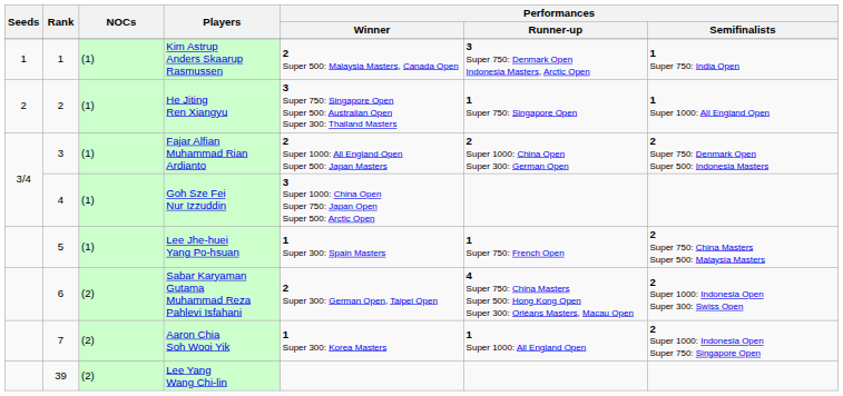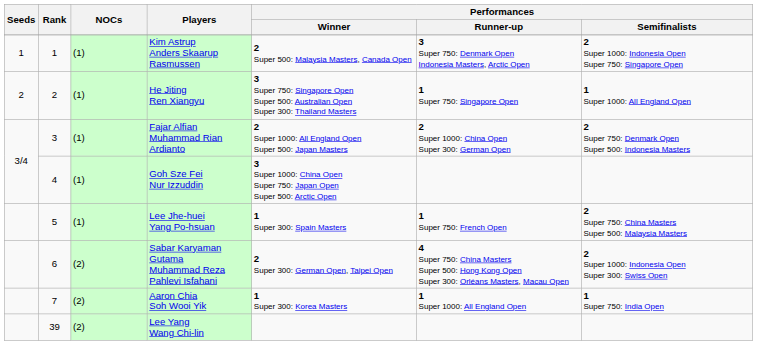 <table class="wikitable" style="text-align:center">
 <tr>
 <th rowspan="2" width="50">Seeds</th>
 <th rowspan="2" width="50">Rank</th>
 <th rowspan="2" width="150">NOCs</th>
 <th rowspan="2" width="200">Players</th>
 <th colspan="3">Performances</th>
 </tr>
 <tr>
 <th width="350">Winner</th>
 <th width="350">Runner-up</th>
 <th width="350">Semifinalists</th>
 </tr>
 <tr>
 </tr>
 <tr>
 <td>1</td>
 <td>1</td>
 <td style="text-align:left; background:#ccffcc"> (1)</td>
 <td style="text-align:left; background:#ccffcc"><a href='#'>Kim Astrup</a><br><a href='#'>Anders Skaarup Rasmussen</a></td>
 <td style="text-align:left"><strong>2</strong><br><small>Super 500: <a href='#'>Malaysia Masters</a>, <a href='#'>Canada Open</a></small></td>
 <td style="text-align:left"><strong>3</strong><br><small>Super 750: <a href='#'>Denmark Open</a><br><a href='#'>Indonesia Masters</a>, <a href='#'>Arctic Open</a></small></td>
-<td style="text-align:left"><strong>1</strong><br><small>Super 750: <a href='#'>India Open</a></small></td>
+<td style="text-align:left"><strong>2</strong><br><small>Super 1000: <a href='#'>Indonesia Open</a><br>Super 750: <a href='#'>Singapore Open</a></small></td>
 </tr>
 <tr>
 <td>2</td>
 <td>2</td>
 <td style="text-align:left; background:#ccffcc"> (1)</td>
 <td style="text-align:left; background:#ccffcc"><a href='#'>He Jiting</a><br><a href='#'>Ren Xiangyu</a></td>
 <td style="text-align:left"><strong>3</strong><br><small>Super 750: <a href='#'>Singapore Open</a><br>Super 500: <a href='#'>Australian Open</a><br>Super 300: <a href='#'>Thailand Masters</a></small></td>
 <td style="text-align:left"><strong>1</strong><br><small>Super 750: <a href='#'>Singapore Open</a></small></td>
 <td style="text-align:left"><strong>1</strong><br><small>Super 1000: <a href='#'>All England Open</a></small></td>
 </tr>
 <tr>
 <td rowspan="2">3/4</td>
 <td>3</td>
 <td style="text-align:left; background:#ccffcc"> (1)</td>
 <td style="text-align:left; background:#ccffcc"><a href='#'>Fajar Alfian</a><br><a href='#'>Muhammad Rian Ardianto</a></td>
 <td style="text-align:left"><strong>2</strong><br><small>Super 1000: <a href='#'>All England Open</a><br>Super 500: <a href='#'>Japan Masters</a></small></td>
 <td style="text-align:left"><strong>2</strong><br><small>Super 1000: <a href='#'>China Open</a><br>Super 300: <a href='#'>German Open</a></small></td>
 <td style="text-align:left"><strong>2</strong><br><small>Super 750: <a href='#'>Denmark Open</a><br>Super 500: <a href='#'>Indonesia Masters</a></small></td>
 </tr>
 <tr>
 <td>4</td>
 <td style="text-align:left; background:#ccffcc"> (1)</td>
 <td style="text-align:left; background:#ccffcc"><a href='#'>Goh Sze Fei</a><br><a href='#'>Nur Izzuddin</a></td>
 <td style="text-align:left"><strong>3</strong><br><small>Super 1000: <a href='#'>China Open</a><br>Super 750: <a href='#'>Japan Open</a><br>Super 500: <a href='#'>Arctic Open</a></small></td>
 <td style="text-align:left"></td>
 <td style="text-align:left"></td>
 </tr>
 <tr>
 <td></td>
 <td>5</td>
 <td style="text-align:left; background:#ccffcc"> (1)</td>
 <td style="text-align:left; background:#ccffcc"><a href='#'>Lee Jhe-huei</a><br><a href='#'>Yang Po-hsuan</a></td>
 <td style="text-align:left"><strong>1</strong><br><small>Super 300: <a href='#'>Spain Masters</a></small></td>
 <td style="text-align:left"><strong>1</strong><br><small>Super 750: <a href='#'>French Open</a></small></td>
 <td style="text-align:left"><strong>2</strong><br><small>Super 750: <a href='#'>China Masters</a><br>Super 500: <a href='#'>Malaysia Masters</a></small></td>
 </tr>
 <tr>
 <td></td>
 <td>6</td>
 <td style="text-align:left; background:#ccffcc"> (2)</td>
 <td style="text-align:left; background:#ccffcc"><a href='#'>Sabar Karyaman Gutama</a><br><a href='#'>Muhammad Reza Pahlevi Isfahani</a></td>
 <td style="text-align:left"><strong>2</strong><br><small>Super 300: <a href='#'>German Open</a>, <a href='#'>Taipei Open</a></small></td>
 <td style="text-align:left"><strong>4</strong><br><small>Super 750: <a href='#'>China Masters</a><br>Super 500: <a href='#'>Hong Kong Open</a><br>Super 300: <a href='#'>Orléans Masters</a>, <a href='#'>Macau Open</a></small></td>
 <td style="text-align:left"><strong>2</strong><br><small>Super 1000: <a href='#'>Indonesia Open</a><br>Super 300: <a href='#'>Swiss Open</a></small></td>
 </tr>
 <tr>
 <td></td>
 <td>7</td>
 <td style="text-align:left; background:#ccffcc"> (2)</td>
 <td style="text-align:left; background:#ccffcc"><a href='#'>Aaron Chia</a><br><a href='#'>Soh Wooi Yik</a></td>
 <td style="text-align:left"><strong>1</strong><br><small>Super 300: <a href='#'>Korea Masters</a></small></td>
 <td style="text-align:left"><strong>1</strong><br><small>Super 1000: <a href='#'>All England Open</a></small></td>
-<td style="text-align:left"><strong>2</strong><br><small>Super 1000: <a href='#'>Indonesia Open</a><br>Super 750: <a href='#'>Singapore Open</a></small></td>
+<td style="text-align:left"><strong>1</strong><br><small>Super 750: <a href='#'>India Open</a></small></td>
 </tr>
 <tr>
 <td></td>
 <td>39</td>
 <td style="text-align:left; background:#ccffcc"> (2)</td>
 <td style="text-align:left; background:#ccffcc"><a href='#'>Lee Yang</a><br><a href='#'>Wang Chi-lin</a></td>
 <td style="text-align:left"></td>
 <td style="text-align:left"></td>
 <td style="text-align:left"></td>
 </tr>
 </table>
